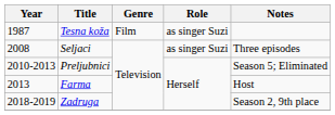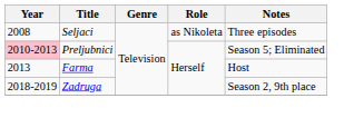 <table class="wikitable">
 <tr>
 <th>Year</th>
 <th>Title</th>
 <th>Genre</th>
 <th>Role</th>
 <th>Notes</th>
 </tr>
 <tr>
-<td>1987</td>
-<td><em><a href='#'>Tesna koža</a></em></td>
-<td>Film</td>
-<td>as singer Suzi</td>
-<td></td>
-</tr>
-<tr>
 <td>2008</td>
 <td><em>Seljaci</em></td>
 <td rowspan="4">Television</td>
-<td>as singer Suzi</td>
+<td>as Nikoleta</td>
 <td>Three episodes</td>
 </tr>
 <tr>
-<td>2010-2013</td>
+<td style="background: pink;">2010-2013</td>
 <td><em>Preljubnici</em></td>
 <td rowspan="3">Herself</td>
 <td>Season 5; Eliminated</td>
 </tr>
 <tr>
 <td>2013</td>
 <td><em><a href='#'>Farma</a></em></td>
 <td>Host</td>
 </tr>
 <tr>
 <td>2018-2019</td>
 <td><em><a href='#'>Zadruga</a></em></td>
 <td>Season 2, 9th place</td>
 </tr>
 <tr>
 </tr>
 </table>
